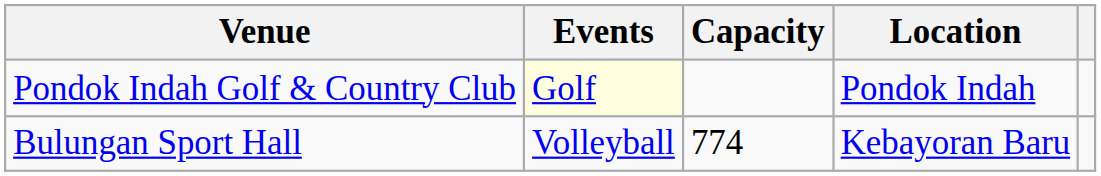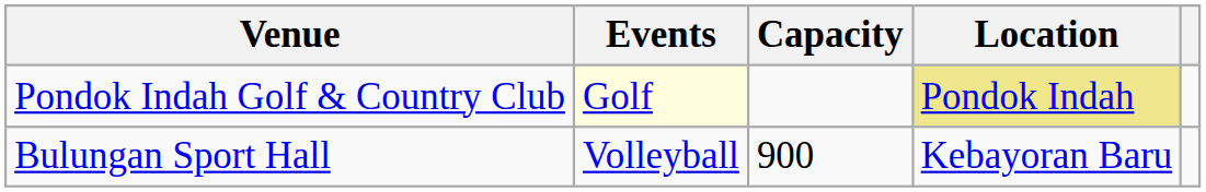 <table class="wikitable">
 <tr>
 <th>Venue</th>
 <th>Events</th>
 <th>Capacity</th>
 <th>Location</th>
 <th></th>
 </tr>
 <tr>
 <td><a href='#'>Pondok Indah Golf & Country Club</a></td>
 <td style="background: lightyellow;"><a href='#'>Golf</a></td>
 <td></td>
-<td><a href='#'>Pondok Indah</a></td>
+<td style="background: khaki;"><a href='#'>Pondok Indah</a></td>
 <td></td>
 </tr>
 <tr>
 <td><a href='#'>Bulungan Sport Hall</a></td>
 <td><a href='#'>Volleyball</a></td>
-<td>774</td>
+<td>900</td>
 <td><a href='#'>Kebayoran Baru</a></td>
 <td></td>
 </tr>
 </table>
